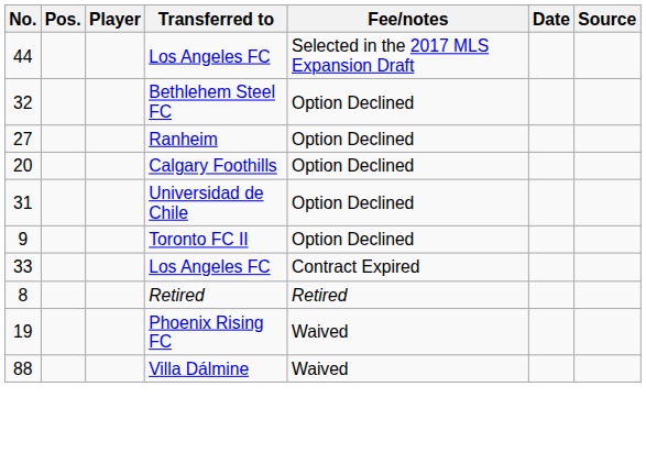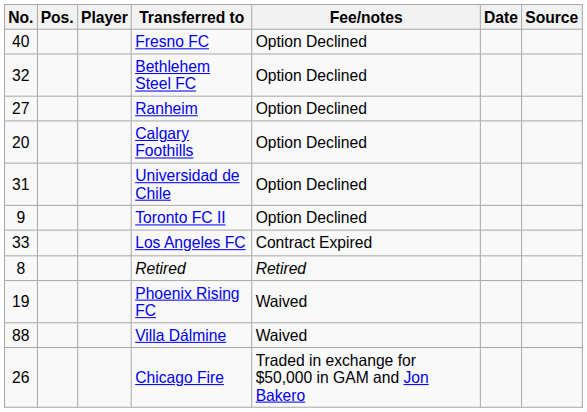 <table class="wikitable sortable" style="width:90%; text-align:center; font-size:95%; text-align:left;">
 <tr>
 <th><strong>No.</strong></th>
 <th><strong>Pos.</strong></th>
 <th><strong>Player</strong></th>
 <th><strong>Transferred to</strong></th>
 <th><strong>Fee/notes</strong></th>
 <th><strong>Date</strong></th>
 <th><strong>Source</strong></th>
 </tr>
 <tr>
-<td align=center>44</td>
+<td align=center>40</td>
 <td align=center></td>
 <td></td>
-<td> <a href='#'>Los Angeles FC</a></td>
-<td>Selected in the <a href='#'>2017 MLS Expansion Draft</a></td>
+<td> <a href='#'>Fresno FC</a></td>
+<td>Option Declined</td>
 <td></td>
 <td></td>
 </tr>
 <tr>
 <td align=center>32</td>
 <td align=center></td>
 <td></td>
 <td> <a href='#'>Bethlehem Steel FC</a></td>
 <td>Option Declined</td>
 <td></td>
 <td></td>
 </tr>
 <tr>
 <td align=center>27</td>
 <td align=center></td>
 <td></td>
 <td> <a href='#'>Ranheim</a></td>
 <td>Option Declined</td>
 <td></td>
 <td></td>
 </tr>
 <tr>
 <td align=center>20</td>
 <td align=center></td>
 <td></td>
 <td> <a href='#'>Calgary Foothills</a></td>
 <td>Option Declined</td>
 <td></td>
 <td></td>
 </tr>
 <tr>
 <td align=center>31</td>
 <td align=center></td>
 <td></td>
 <td> <a href='#'>Universidad de Chile</a></td>
 <td>Option Declined</td>
 <td></td>
 <td></td>
 </tr>
 <tr>
 <td align=center>9</td>
 <td align=center></td>
 <td></td>
 <td> <a href='#'>Toronto FC II</a></td>
 <td>Option Declined</td>
 <td></td>
 <td></td>
 </tr>
 <tr>
 <td align=center>33</td>
 <td align=center></td>
 <td></td>
 <td> <a href='#'>Los Angeles FC</a></td>
 <td>Contract Expired</td>
 <td></td>
 <td></td>
 </tr>
 <tr>
 <td align=center>8</td>
 <td align=center></td>
 <td></td>
 <td><em> Retired </em></td>
 <td><em> Retired </em></td>
 <td></td>
 <td></td>
 </tr>
 <tr>
 <td align=center>19</td>
 <td align=center></td>
 <td></td>
 <td><a href='#'>Phoenix Rising FC</a></td>
 <td>Waived</td>
 <td></td>
 <td></td>
 </tr>
 <tr>
 <td align=center>88</td>
 <td align=center></td>
 <td></td>
 <td><a href='#'>Villa Dálmine</a></td>
 <td>Waived</td>
 <td></td>
 <td></td>
 </tr>
+<tr>
+<td align=center>26</td>
+<td align=center></td>
+<td></td>
+<td> <a href='#'>Chicago Fire</a></td>
+<td>Traded in exchange for $50,000 in GAM and <a href='#'>Jon Bakero</a></td>
+<td></td>
+<td></td>
+</tr>
 </table>
